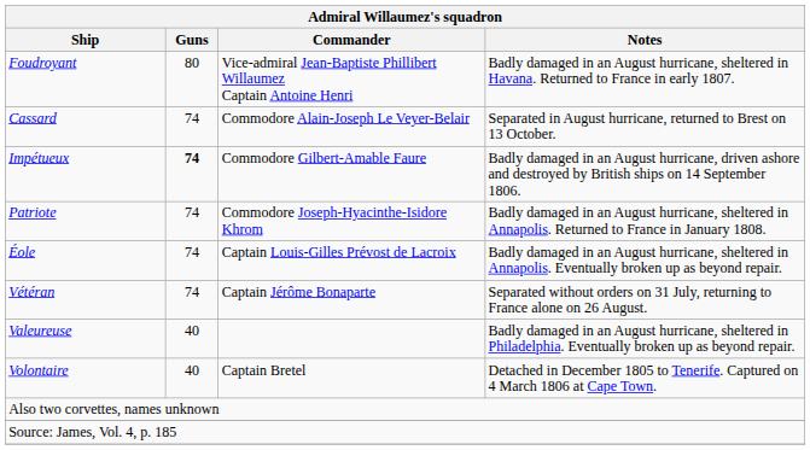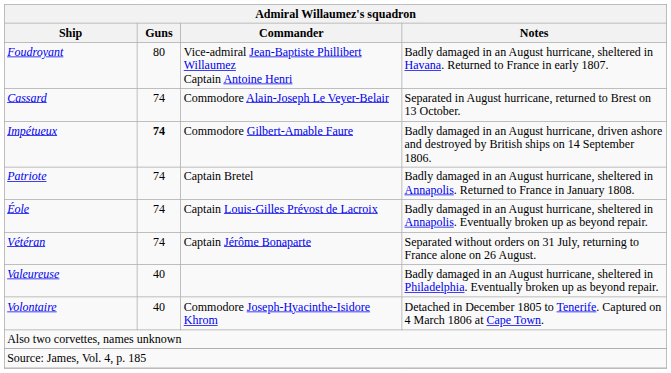 <table class="wikitable" width=100%>
 <tr valign="top">
 <th colspan="11" bgcolor="white">Admiral Willaumez's squadron</th>
 </tr>
 <tr valign="top"|- valign="top">
 <th width=15%; align= center>Ship</th>
 <th width=5%; align= center>Guns</th>
 <th width=25%; align= center>Commander</th>
 <th width=30%; align= center>Notes</th>
 </tr>
 <tr valign="top">
 <td align= left><a href='#'><em>Foudroyant</em></a></td>
 <td align= center>80</td>
 <td align= left>Vice-admiral <a href='#'>Jean-Baptiste Phillibert Willaumez</a><br> Captain <a href='#'>Antoine Henri</a></td>
 <td align= left>Badly damaged in an August hurricane, sheltered in <a href='#'>Havana</a>. Returned to France in early 1807.</td>
 </tr>
 <tr valign="top">
 <td align= left><a href='#'><em>Cassard</em></a></td>
 <td align= center>74</td>
 <td align= left>Commodore <a href='#'>Alain-Joseph Le Veyer-Belair</a></td>
 <td align= left>Separated in August hurricane, returned to Brest on 13 October.</td>
 </tr>
 <tr valign="top">
 <td align= left><a href='#'><em>Impétueux</em></a></td>
 <td align= center><strong>74</strong></td>
 <td align= left>Commodore <a href='#'>Gilbert-Amable Faure</a></td>
 <td align= left>Badly damaged in an August hurricane, driven ashore and destroyed by British ships on 14 September 1806.</td>
 </tr>
 <tr valign="top">
 <td align= left><a href='#'><em>Patriote</em></a></td>
 <td align= center>74</td>
-<td align= left>Commodore <a href='#'>Joseph-Hyacinthe-Isidore Khrom</a></td>
+<td align= left>Captain Bretel</td>
 <td align= left>Badly damaged in an August hurricane, sheltered in <a href='#'>Annapolis</a>. Returned to France in January 1808.</td>
 </tr>
 <tr valign="top">
 <td align= left><a href='#'><em>Éole</em></a></td>
 <td align= center>74</td>
 <td align= left>Captain <a href='#'>Louis-Gilles Prévost de Lacroix</a></td>
 <td align= left>Badly damaged in an August hurricane, sheltered in <a href='#'>Annapolis</a>. Eventually broken up as beyond repair.</td>
 </tr>
 <tr valign="top">
 <td align= left><a href='#'><em>Vétéran</em></a></td>
 <td align= center>74</td>
 <td align= left>Captain <a href='#'>Jérôme Bonaparte</a></td>
 <td align= left>Separated without orders on 31 July, returning to France alone on 26 August.</td>
 </tr>
 <tr valign="top">
 <td align= left><a href='#'><em>Valeureuse</em></a></td>
 <td align= center>40</td>
 <td align= left></td>
 <td align= left>Badly damaged in an August hurricane, sheltered in <a href='#'>Philadelphia</a>. Eventually broken up as beyond repair.</td>
 </tr>
 <tr valign="top">
 <td align= left><a href='#'><em>Volontaire</em></a></td>
 <td align= center>40</td>
-<td align= left>Captain Bretel</td>
+<td align= left>Commodore <a href='#'>Joseph-Hyacinthe-Isidore Khrom</a></td>
 <td align= left>Detached in December 1805 to <a href='#'>Tenerife</a>. Captured on 4 March 1806 at <a href='#'>Cape Town</a>.</td>
 </tr>
 <tr valign="top">
 <td colspan="9" align="left">Also two corvettes, names unknown</td>
 </tr>
 <tr>
 </tr>
 <tr valign="top">
 <td colspan="9" align="left">Source: James, Vol. 4, p. 185</td>
 </tr>
 <tr>
 </tr>
 </table>
